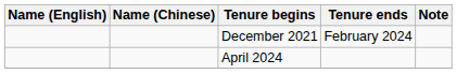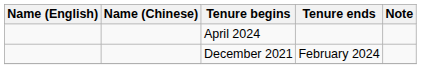 <table class="wikitable">
 <tr>
 <th>Name (English)</th>
 <th>Name (Chinese)</th>
 <th>Tenure begins</th>
 <th>Tenure ends</th>
 <th>Note</th>
 </tr>
 <tr>
 <td></td>
 <td></td>
+<td>April 2024</td>
+<td></td>
+<td></td>
+</tr>
+<tr>
+<td></td>
+<td></td>
 <td>December 2021</td>
 <td>February 2024</td>
 <td></td>
 </tr>
 <tr>
-<td></td>
-<td></td>
-<td>April 2024</td>
-<td></td>
-<td></td>
-</tr>
-<tr>
 </tr>
 </table>
